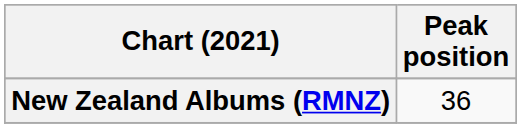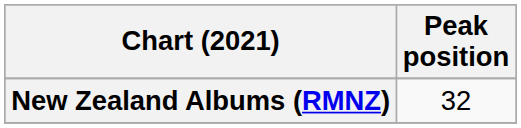 <table class="wikitable sortable plainrowheaders" style="text-align:center">
 <tr>
 <th scope="col">Chart (2021)</th>
 <th scope="col">Peak<br>position</th>
 </tr>
 <tr>
 </tr>
 <tr>
 </tr>
 <tr>
 </tr>
 <tr>
 </tr>
 <tr>
 </tr>
 <tr>
 </tr>
 <tr>
 <th scope="row">New Zealand Albums (<a href='#'>RMNZ</a>)</th>
-<td>36</td>
+<td>32</td>
 </tr>
 <tr>
 </tr>
 <tr>
 </tr>
 <tr>
 </tr>
 <tr>
 </tr>
 <tr>
 </tr>
 </table>
